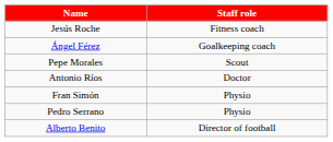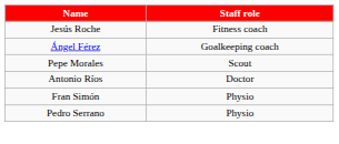 <table class="wikitable" style="text-align:center; font-size:85%; width:35%;">
 <tr>
 <th style="background:#FF0000; color:#FFFFFF; text-align:center;">Name</th>
 <th style="background:#FF0000; color:#FFFFFF; text-align:center;">Staff role</th>
 </tr>
 <tr>
 <td>Jesús Roche</td>
 <td>Fitness coach</td>
 </tr>
 <tr>
 <td><a href='#'>Ángel Férez</a></td>
 <td>Goalkeeping coach</td>
 </tr>
 <tr>
 <td>Pepe Morales</td>
 <td>Scout</td>
 </tr>
 <tr>
 <td>Antonio Ríos</td>
 <td>Doctor</td>
 </tr>
 <tr>
 <td>Fran Simón</td>
 <td>Physio</td>
 </tr>
 <tr>
 <td>Pedro Serrano</td>
 <td>Physio</td>
 </tr>
-<tr>
-<td><a href='#'>Alberto Benito</a></td>
-<td>Director of football</td>
-</tr>
 </table>
